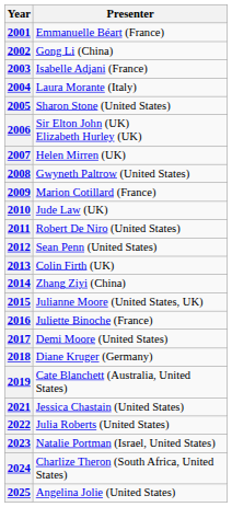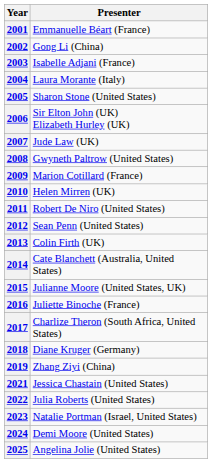 <table class="wikitable" style="width:35%">
 <tr>
 <th>Year</th>
 <th>Presenter</th>
 </tr>
 <tr>
 <th><a href='#'>2001</a></th>
 <td><a href='#'>Emmanuelle Béart</a> (France)</td>
 </tr>
 <tr>
 <th><a href='#'>2002</a></th>
 <td><a href='#'>Gong Li</a> (China)</td>
 </tr>
 <tr>
 <th><a href='#'>2003</a></th>
 <td><a href='#'>Isabelle Adjani</a> (France)</td>
 </tr>
 <tr>
 <th><a href='#'>2004</a></th>
 <td><a href='#'>Laura Morante</a> (Italy)</td>
 </tr>
 <tr>
 <th><a href='#'>2005</a></th>
 <td><a href='#'>Sharon Stone</a> (United States)</td>
 </tr>
 <tr>
 <th><a href='#'>2006</a></th>
 <td><a href='#'>Sir Elton John</a> (UK) <br><a href='#'>Elizabeth Hurley</a> (UK)</td>
 </tr>
 <tr>
 <th><a href='#'>2007</a></th>
-<td><a href='#'>Helen Mirren</a> (UK)</td>
+<td><a href='#'>Jude Law</a> (UK)</td>
 </tr>
 <tr>
 <th><a href='#'>2008</a></th>
 <td><a href='#'>Gwyneth Paltrow</a> (United States)</td>
 </tr>
 <tr>
 <th><a href='#'>2009</a></th>
 <td><a href='#'>Marion Cotillard</a> (France)</td>
 </tr>
 <tr>
 <th><a href='#'>2010</a></th>
-<td><a href='#'>Jude Law</a> (UK)</td>
+<td><a href='#'>Helen Mirren</a> (UK)</td>
 </tr>
 <tr>
 <th><a href='#'>2011</a></th>
 <td><a href='#'>Robert De Niro</a> (United States)</td>
 </tr>
 <tr>
 <th><a href='#'>2012</a></th>
 <td><a href='#'>Sean Penn</a> (United States)</td>
 </tr>
 <tr>
 <th><a href='#'>2013</a></th>
 <td><a href='#'>Colin Firth</a> (UK)</td>
 </tr>
 <tr>
 <th><a href='#'>2014</a></th>
-<td><a href='#'>Zhang Ziyi</a> (China)</td>
+<td><a href='#'>Cate Blanchett</a> (Australia, United States)</td>
 </tr>
 <tr>
 <th><a href='#'>2015</a></th>
 <td><a href='#'>Julianne Moore</a> (United States, UK)</td>
 </tr>
 <tr>
 <th><a href='#'>2016</a></th>
 <td><a href='#'>Juliette Binoche</a> (France)</td>
 </tr>
 <tr>
 <th><a href='#'>2017</a></th>
-<td><a href='#'>Demi Moore</a> (United States)</td>
+<td><a href='#'>Charlize Theron</a> (South Africa, United States)</td>
 </tr>
 <tr>
 <th><a href='#'>2018</a></th>
 <td><a href='#'>Diane Kruger</a> (Germany)</td>
 </tr>
 <tr>
 <th><a href='#'>2019</a></th>
-<td><a href='#'>Cate Blanchett</a> (Australia, United States)</td>
+<td><a href='#'>Zhang Ziyi</a> (China)</td>
 </tr>
 <tr>
 <th><a href='#'>2021</a></th>
 <td><a href='#'>Jessica Chastain</a> (United States)</td>
 </tr>
 <tr>
 <th><a href='#'>2022</a></th>
 <td><a href='#'>Julia Roberts</a> (United States)</td>
 </tr>
 <tr>
 <th><a href='#'>2023</a></th>
 <td><a href='#'>Natalie Portman</a> (Israel, United States)</td>
 </tr>
 <tr>
 <th><a href='#'>2024</a></th>
-<td><a href='#'>Charlize Theron</a> (South Africa, United States)</td>
+<td><a href='#'>Demi Moore</a> (United States)</td>
 </tr>
 <tr>
 <th><a href='#'>2025</a></th>
 <td><a href='#'>Angelina Jolie</a> (United States)</td>
 </tr>
 </table>
